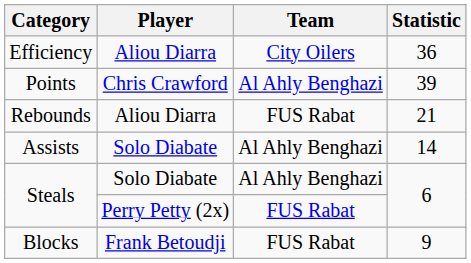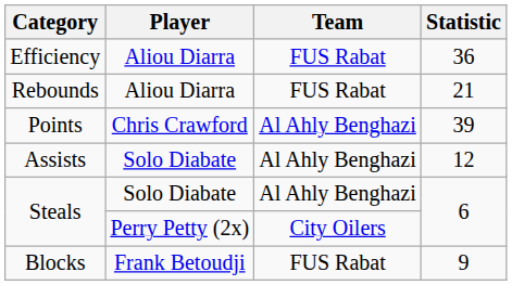 <table class="wikitable" style="text-align:center;">
 <tr>
 <th>Category</th>
 <th>Player</th>
 <th>Team</th>
 <th>Statistic</th>
 </tr>
 <tr>
 <td>Efficiency</td>
 <td><a href='#'>Aliou Diarra</a></td>
-<td><a href='#'>City Oilers</a></td>
+<td><a href='#'>FUS Rabat</a></td>
 <td>36</td>
+</tr>
+<tr>
+<td>Rebounds</td>
+<td>Aliou Diarra</td>
+<td>FUS Rabat</td>
+<td>21</td>
 </tr>
 <tr>
 <td>Points</td>
 <td><a href='#'>Chris Crawford</a></td>
 <td><a href='#'>Al Ahly Benghazi</a></td>
 <td>39</td>
 </tr>
 <tr>
-<td>Rebounds</td>
-<td>Aliou Diarra</td>
-<td>FUS Rabat</td>
-<td>21</td>
-</tr>
-<tr>
 <td>Assists</td>
 <td><a href='#'>Solo Diabate</a></td>
 <td>Al Ahly Benghazi</td>
-<td>14</td>
+<td>12</td>
 </tr>
 <tr>
 <td rowspan="2">Steals</td>
 <td>Solo Diabate</td>
 <td>Al Ahly Benghazi</td>
 <td rowspan="2">6</td>
 </tr>
 <tr>
 <td><a href='#'>Perry Petty</a> (2x)</td>
-<td><a href='#'>FUS Rabat</a></td>
+<td><a href='#'>City Oilers</a></td>
 </tr>
 <tr>
 <td>Blocks</td>
 <td><a href='#'>Frank Betoudji</a></td>
 <td>FUS Rabat</td>
 <td>9</td>
 </tr>
 </table>
